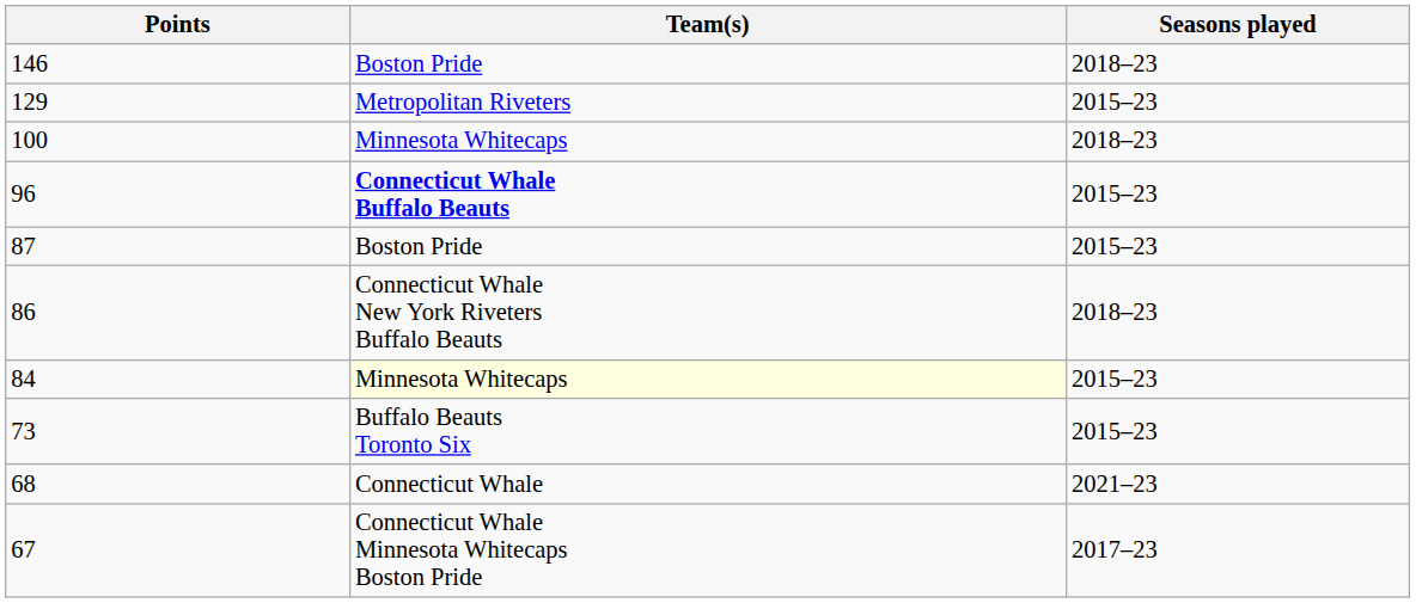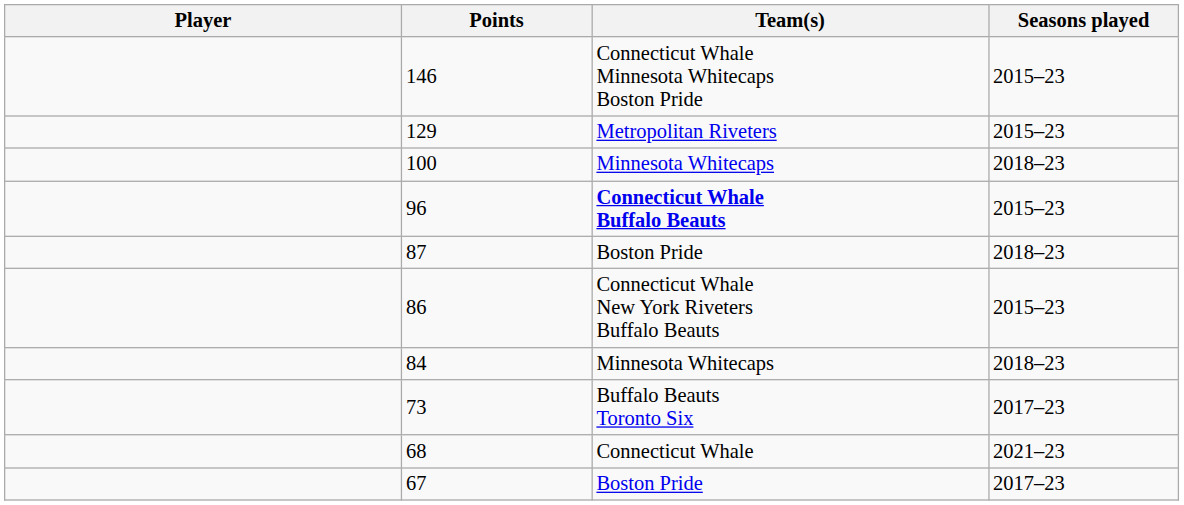 <table class="wikitable sortable">
 <tr>
+<th width="25%">Player</th>
 <th width="12%">Points</th>
 <th width="25%">Team(s)</th>
 <th width="12%">Seasons played</th>
 </tr>
 <tr>
+<td></td>
 <td>146</td>
-<td><a href='#'>Boston Pride</a></td>
-<td>2018–23</td>
+<td>Connecticut Whale<br>Minnesota Whitecaps<br>Boston Pride</td>
+<td>2015–23</td>
 </tr>
 <tr>
+<td></td>
 <td>129</td>
 <td><a href='#'>Metropolitan Riveters</a></td>
 <td>2015–23</td>
 </tr>
 <tr>
+<td></td>
 <td>100</td>
 <td><a href='#'>Minnesota Whitecaps</a></td>
 <td>2018–23</td>
 </tr>
 <tr>
+<td></td>
 <td>96</td>
 <td><strong><a href='#'>Connecticut Whale</a><br><a href='#'>Buffalo Beauts</a></strong></td>
 <td>2015–23</td>
 </tr>
 <tr>
+<td></td>
 <td>87</td>
 <td>Boston Pride</td>
+<td>2018–23</td>
+</tr>
+<tr>
+<td></td>
+<td>86</td>
+<td>Connecticut Whale<br>New York Riveters<br>Buffalo Beauts</td>
 <td>2015–23</td>
 </tr>
 <tr>
-<td>86</td>
-<td>Connecticut Whale<br>New York Riveters<br>Buffalo Beauts</td>
+<td></td>
+<td>84</td>
+<td>Minnesota Whitecaps</td>
 <td>2018–23</td>
 </tr>
 <tr>
-<td>84</td>
-<td style="background: lightyellow;">Minnesota Whitecaps</td>
-<td>2015–23</td>
+<td></td>
+<td>73</td>
+<td>Buffalo Beauts<br><a href='#'>Toronto Six</a></td>
+<td>2017–23</td>
 </tr>
 <tr>
-<td>73</td>
-<td>Buffalo Beauts<br><a href='#'>Toronto Six</a></td>
-<td>2015–23</td>
-</tr>
-<tr>
+<td></td>
 <td>68</td>
 <td>Connecticut Whale</td>
 <td>2021–23</td>
 </tr>
 <tr>
+<td></td>
 <td>67</td>
-<td>Connecticut Whale<br>Minnesota Whitecaps<br>Boston Pride</td>
+<td><a href='#'>Boston Pride</a></td>
 <td>2017–23</td>
 </tr>
 </table>
